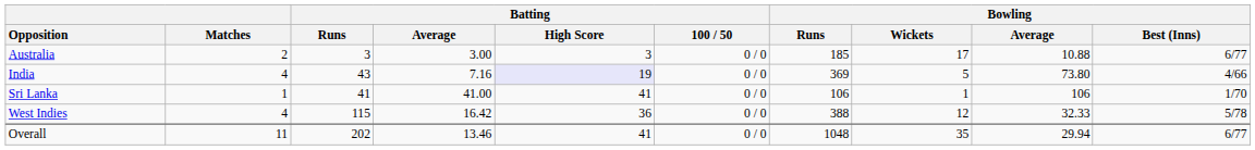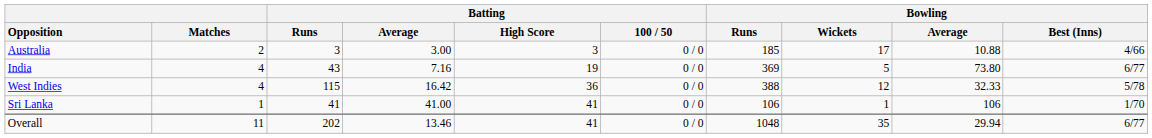 <table class="wikitable"  style="margin:1em auto 1em auto; width:80%;">
 <tr>
 <th colspan=2> </th>
 <th colspan=4>Batting</th>
 <th colspan=4>Bowling</th>
 </tr>
 <tr>
 <th style="text-align:left;">Opposition</th>
 <th>Matches</th>
 <th>Runs</th>
 <th>Average</th>
 <th>High Score</th>
 <th>100 / 50</th>
 <th>Runs</th>
 <th>Wickets</th>
 <th>Average</th>
 <th>Best (Inns)</th>
 </tr>
 <tr style="text-align:right;">
 <td style="text-align:left;"><a href='#'>Australia</a></td>
 <td>2</td>
 <td>3</td>
 <td>3.00</td>
 <td>3</td>
 <td>0 / 0</td>
 <td>185</td>
 <td>17</td>
 <td>10.88</td>
-<td>6/77</td>
+<td>4/66</td>
 </tr>
 <tr style="text-align:right;">
 <td style="text-align:left;"><a href='#'>India</a></td>
 <td>4</td>
 <td>43</td>
 <td>7.16</td>
-<td style="background: lavender;">19</td>
+<td>19</td>
 <td>0 / 0</td>
 <td>369</td>
 <td>5</td>
 <td>73.80</td>
-<td>4/66</td>
+<td>6/77</td>
+</tr>
+<tr style="text-align:right;">
+<td style="text-align:left;"><a href='#'>West Indies</a></td>
+<td>4</td>
+<td>115</td>
+<td>16.42</td>
+<td>36</td>
+<td>0 / 0</td>
+<td>388</td>
+<td>12</td>
+<td>32.33</td>
+<td>5/78</td>
 </tr>
 <tr style="text-align:right;">
 <td style="text-align:left;"><a href='#'>Sri Lanka</a></td>
 <td>1</td>
 <td>41</td>
 <td>41.00</td>
 <td>41</td>
 <td>0 / 0</td>
 <td>106</td>
 <td>1</td>
 <td>106</td>
 <td>1/70</td>
-</tr>
-<tr style="text-align:right;">
-<td style="text-align:left;"><a href='#'>West Indies</a></td>
-<td>4</td>
-<td>115</td>
-<td>16.42</td>
-<td>36</td>
-<td>0 / 0</td>
-<td>388</td>
-<td>12</td>
-<td>32.33</td>
-<td>5/78</td>
 </tr>
 <tr style="text-align:right; border-top:solid 2px grey;">
 <td style="text-align:left;">Overall</td>
 <td>11</td>
 <td>202</td>
 <td>13.46</td>
 <td>41</td>
 <td>0 / 0</td>
 <td>1048</td>
 <td>35</td>
 <td>29.94</td>
 <td>6/77</td>
 </tr>
 </table>
